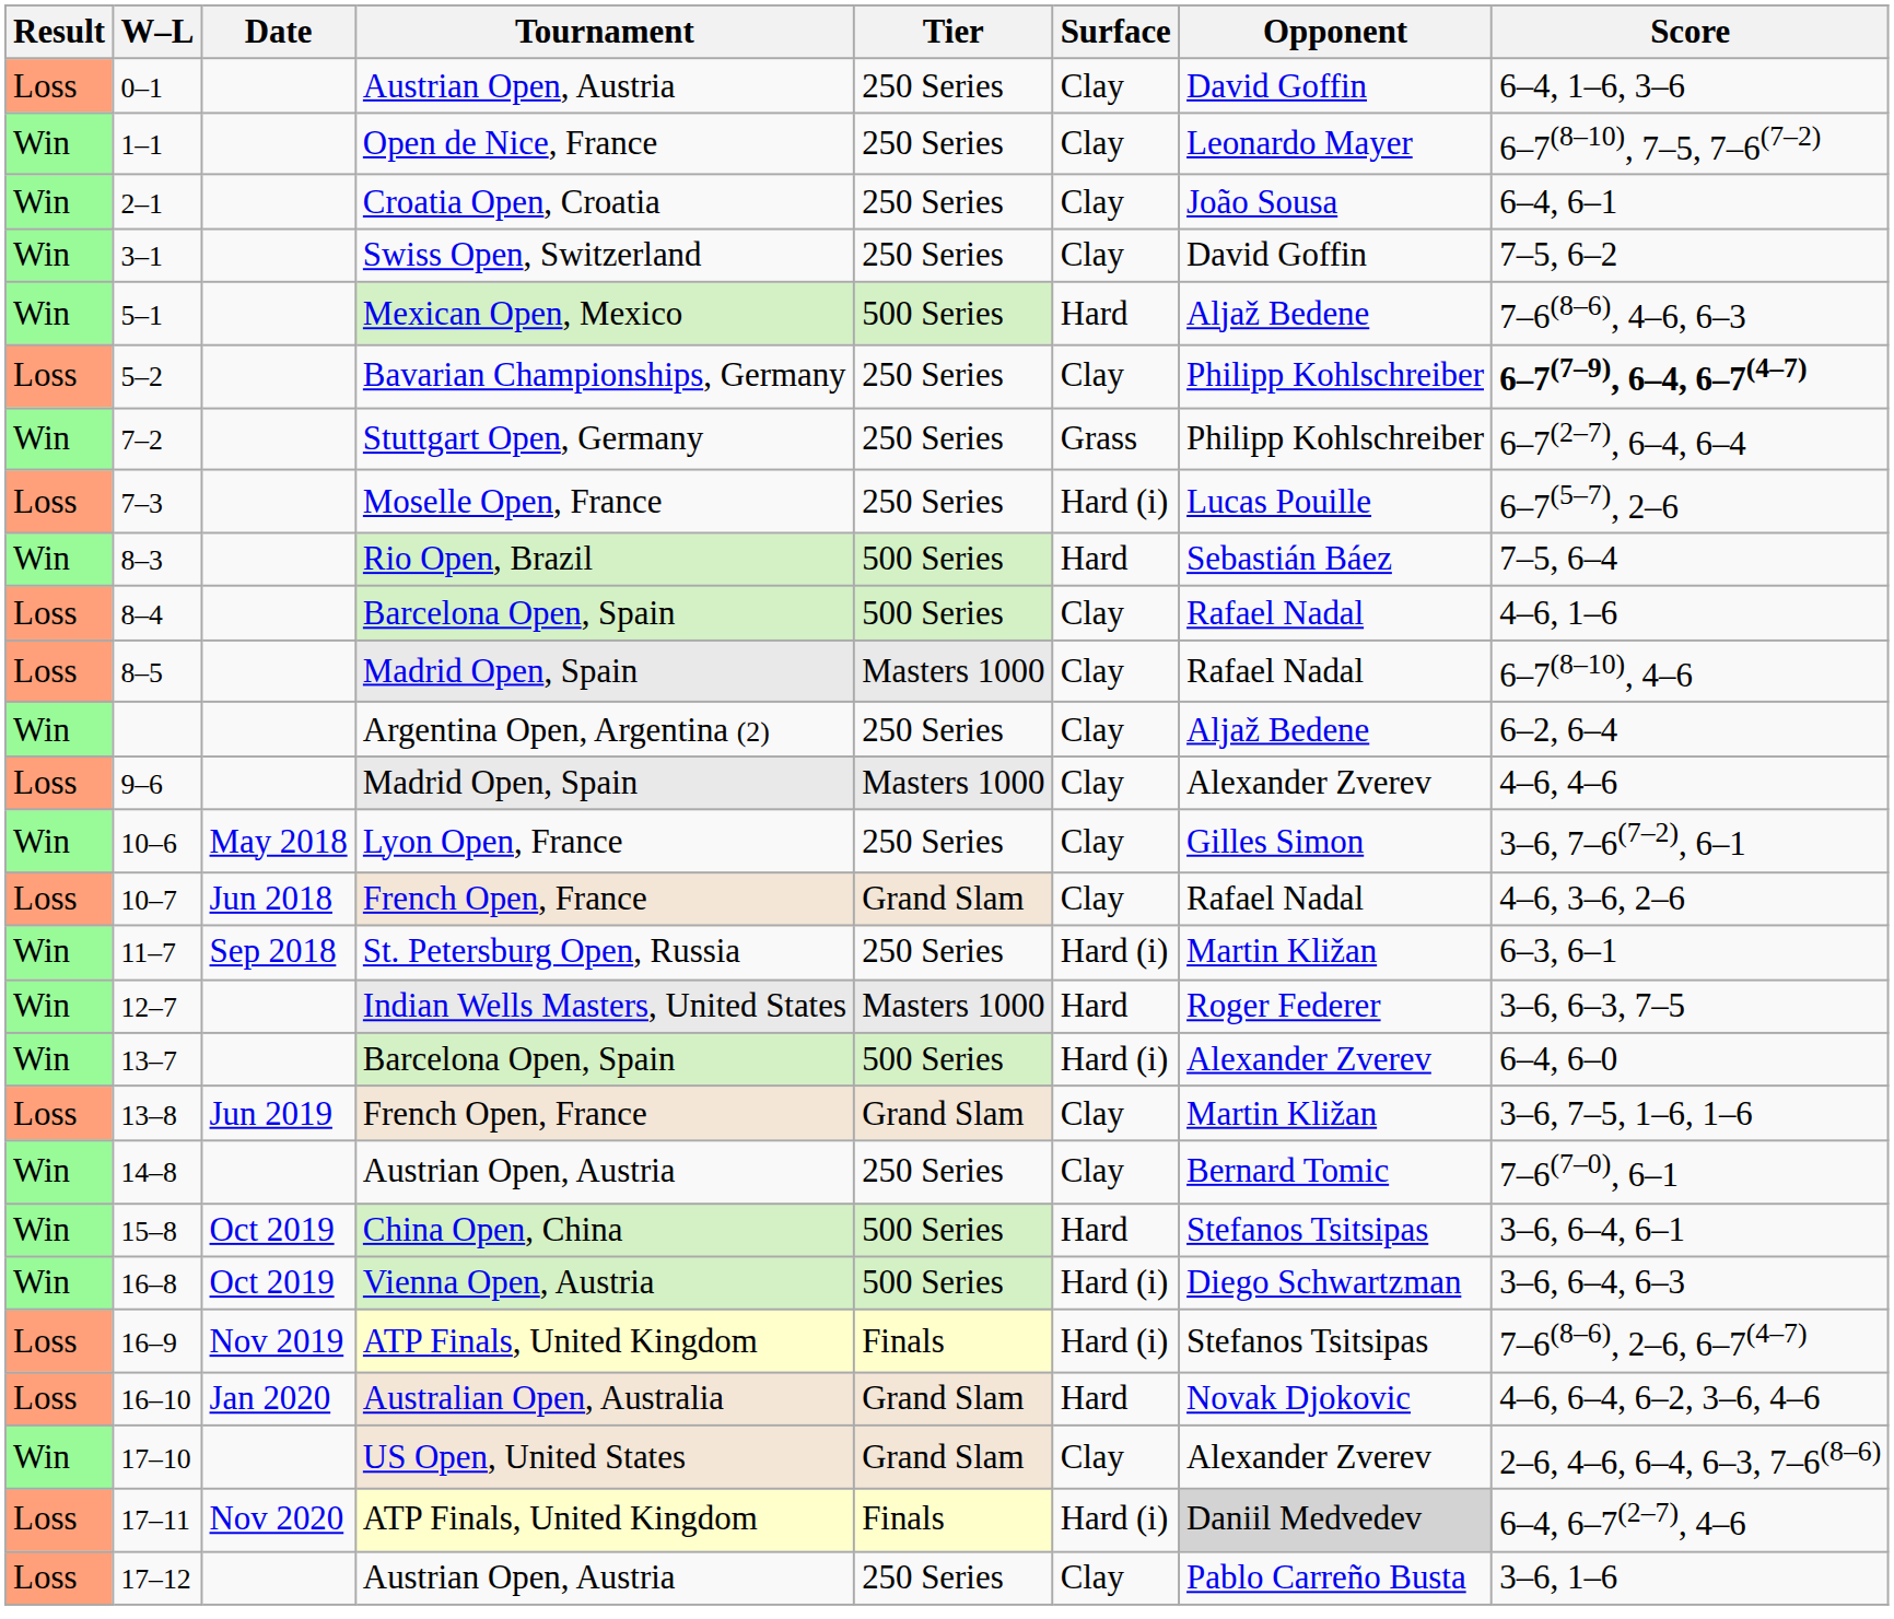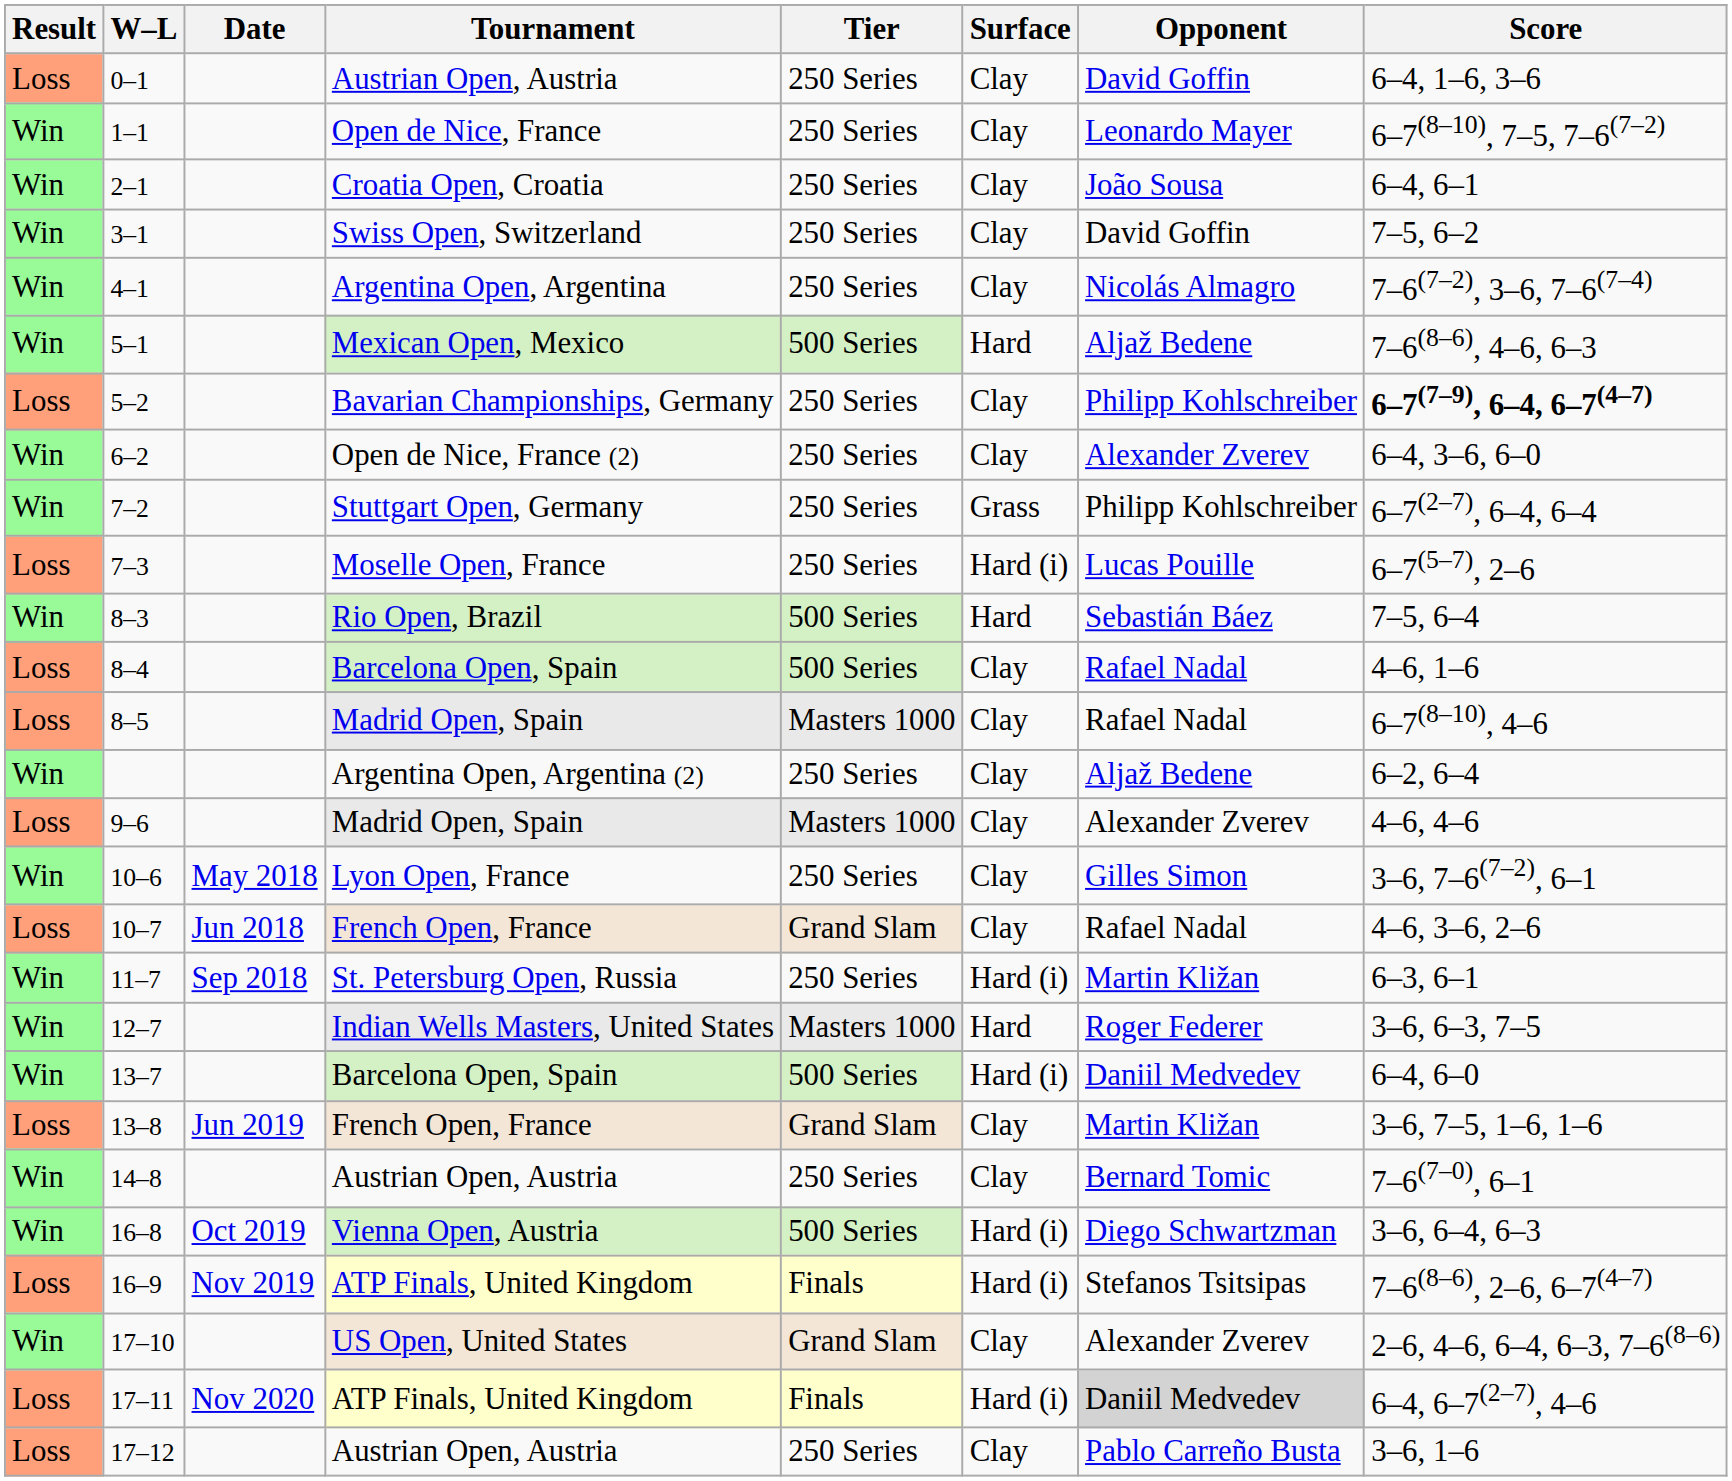 <table class="sortable wikitable nowrap">
 <tr>
 <th>Result</th>
 <th class="unsortable">W–L</th>
 <th>Date</th>
 <th>Tournament</th>
 <th>Tier</th>
 <th>Surface</th>
 <th>Opponent</th>
 <th class="unsortable">Score</th>
 </tr>
 <tr>
 <td style="background:#ffa07a;">Loss</td>
 <td><small>0–1</small></td>
 <td><a href='#'></a></td>
 <td><a href='#'>Austrian Open</a>, Austria</td>
 <td>250 Series</td>
 <td>Clay</td>
 <td> <a href='#'>David Goffin</a></td>
 <td>6–4, 1–6, 3–6</td>
 </tr>
 <tr>
 <td style="background:#98fb98;">Win</td>
 <td><small>1–1</small></td>
 <td><a href='#'></a></td>
 <td><a href='#'>Open de Nice</a>, France</td>
 <td>250 Series</td>
 <td>Clay</td>
 <td> <a href='#'>Leonardo Mayer</a></td>
 <td>6–7<sup>(8–10)</sup>, 7–5, 7–6<sup>(7–2)</sup></td>
 </tr>
 <tr>
 <td style="background:#98fb98;">Win</td>
 <td><small>2–1</small></td>
 <td><a href='#'></a></td>
 <td><a href='#'>Croatia Open</a>, Croatia</td>
 <td>250 Series</td>
 <td>Clay</td>
 <td> <a href='#'>João Sousa</a></td>
 <td>6–4, 6–1</td>
 </tr>
 <tr>
 <td style="background:#98fb98;">Win</td>
 <td><small>3–1</small></td>
 <td><a href='#'></a></td>
 <td><a href='#'>Swiss Open</a>, Switzerland</td>
 <td>250 Series</td>
 <td>Clay</td>
 <td> David Goffin</td>
 <td>7–5, 6–2</td>
 </tr>
 <tr>
 <td style="background:#98fb98;">Win</td>
+<td><small>4–1</small></td>
+<td><a href='#'></a></td>
+<td><a href='#'>Argentina Open</a>, Argentina</td>
+<td>250 Series</td>
+<td>Clay</td>
+<td> <a href='#'>Nicolás Almagro</a></td>
+<td>7–6<sup>(7–2)</sup>, 3–6, 7–6<sup>(7–4)</sup></td>
+</tr>
+<tr>
+<td style="background:#98fb98;">Win</td>
 <td><small>5–1</small></td>
 <td><a href='#'></a></td>
 <td style="background:#d4f1c5;"><a href='#'>Mexican Open</a>, Mexico</td>
 <td style="background:#d4f1c5;">500 Series</td>
 <td>Hard</td>
 <td> <a href='#'>Aljaž Bedene</a></td>
 <td>7–6<sup>(8–6)</sup>, 4–6, 6–3</td>
 </tr>
 <tr>
 <td style="background:#ffa07a;">Loss</td>
 <td><small>5–2</small></td>
 <td><a href='#'></a></td>
 <td><a href='#'>Bavarian Championships</a>, Germany</td>
 <td>250 Series</td>
 <td>Clay</td>
 <td> <a href='#'>Philipp Kohlschreiber</a></td>
 <td><strong>6–7<sup>(7–9)</sup>, 6–4, 6–7<sup>(4–7)</sup></strong></td>
+</tr>
+<tr>
+<td style="background:#98fb98;">Win</td>
+<td><small>6–2</small></td>
+<td><a href='#'></a></td>
+<td>Open de Nice, France <small>(2)</small></td>
+<td>250 Series</td>
+<td>Clay</td>
+<td> <a href='#'>Alexander Zverev</a></td>
+<td>6–4, 3–6, 6–0</td>
 </tr>
 <tr>
 <td style="background:#98fb98;">Win</td>
 <td><small>7–2</small></td>
 <td><a href='#'></a></td>
 <td><a href='#'>Stuttgart Open</a>, Germany</td>
 <td>250 Series</td>
 <td>Grass</td>
 <td> Philipp Kohlschreiber</td>
 <td>6–7<sup>(2–7)</sup>, 6–4, 6–4</td>
 </tr>
 <tr>
 <td style="background:#ffa07a;">Loss</td>
 <td><small>7–3</small></td>
 <td><a href='#'></a></td>
 <td><a href='#'>Moselle Open</a>, France</td>
 <td>250 Series</td>
 <td>Hard (i)</td>
 <td> <a href='#'>Lucas Pouille</a></td>
 <td>6–7<sup>(5–7)</sup>, 2–6</td>
 </tr>
 <tr>
 <td style="background:#98fb98;">Win</td>
 <td><small>8–3</small></td>
 <td><a href='#'></a></td>
 <td style="background:#d4f1c5;"><a href='#'>Rio Open</a>, Brazil</td>
 <td style="background:#d4f1c5;">500 Series</td>
 <td>Hard</td>
 <td> <a href='#'>Sebastián Báez</a></td>
 <td>7–5, 6–4</td>
 </tr>
 <tr>
 <td style="background:#ffa07a;">Loss</td>
 <td><small>8–4</small></td>
 <td><a href='#'></a></td>
 <td style="background:#d4f1c5;"><a href='#'>Barcelona Open</a>, Spain</td>
 <td style="background:#d4f1c5;">500 Series</td>
 <td>Clay</td>
 <td> <a href='#'>Rafael Nadal</a></td>
 <td>4–6, 1–6</td>
 </tr>
 <tr>
 <td style="background:#ffa07a;">Loss</td>
 <td><small>8–5</small></td>
 <td><a href='#'></a></td>
 <td style="background:#e9e9e9;"><a href='#'>Madrid Open</a>, Spain</td>
 <td style="background:#e9e9e9;">Masters 1000</td>
 <td>Clay</td>
 <td> Rafael Nadal</td>
 <td>6–7<sup>(8–10)</sup>, 4–6</td>
 </tr>
 <tr>
 <td style="background:#98fb98;">Win</td>
 <td></td>
 <td><a href='#'></a></td>
 <td>Argentina Open, Argentina <small>(2)</small></td>
 <td>250 Series</td>
 <td>Clay</td>
 <td> <a href='#'>Aljaž Bedene</a></td>
 <td>6–2, 6–4</td>
 </tr>
 <tr>
 <td style="background:#ffa07a;">Loss</td>
 <td><small>9–6</small></td>
 <td><a href='#'></a></td>
 <td style="background:#e9e9e9;">Madrid Open, Spain</td>
 <td style="background:#e9e9e9;">Masters 1000</td>
 <td>Clay</td>
 <td> Alexander Zverev</td>
 <td>4–6, 4–6</td>
 </tr>
 <tr>
 <td style="background:#98fb98;">Win</td>
 <td><small>10–6</small></td>
 <td><a href='#'>May 2018</a></td>
 <td><a href='#'>Lyon Open</a>, France</td>
 <td>250 Series</td>
 <td>Clay</td>
 <td> <a href='#'>Gilles Simon</a></td>
 <td>3–6, 7–6<sup>(7–2)</sup>, 6–1</td>
 </tr>
 <tr>
 <td style="background:#ffa07a;">Loss</td>
 <td><small>10–7</small></td>
 <td><a href='#'>Jun 2018</a></td>
 <td style="background:#F3E6D7;"><a href='#'>French Open</a>, France</td>
 <td style="background:#F3E6D7;">Grand Slam</td>
 <td>Clay</td>
 <td> Rafael Nadal</td>
 <td>4–6, 3–6, 2–6</td>
 </tr>
 <tr>
 <td style="background:#98fb98;">Win</td>
 <td><small>11–7</small></td>
 <td><a href='#'>Sep 2018</a></td>
 <td><a href='#'>St. Petersburg Open</a>, Russia</td>
 <td>250 Series</td>
 <td>Hard (i)</td>
 <td> <a href='#'>Martin Kližan</a></td>
 <td>6–3, 6–1</td>
 </tr>
 <tr>
 <td style="background:#98fb98;">Win</td>
 <td><small>12–7</small></td>
 <td><a href='#'></a></td>
 <td style="background:#E9E9E9;"><a href='#'>Indian Wells Masters</a>, United States</td>
 <td style="background:#E9E9E9;">Masters 1000</td>
 <td>Hard</td>
 <td> <a href='#'>Roger Federer</a></td>
 <td>3–6, 6–3, 7–5</td>
 </tr>
 <tr>
 <td style="background:#98fb98;">Win</td>
 <td><small>13–7</small></td>
 <td><a href='#'></a></td>
 <td style="background:#D4F1C5;">Barcelona Open, Spain</td>
 <td style="background:#D4F1C5;">500 Series</td>
 <td>Hard (i)</td>
-<td> <a href='#'>Alexander Zverev</a></td>
+<td> <a href='#'>Daniil Medvedev</a></td>
 <td>6–4, 6–0</td>
 </tr>
 <tr>
 <td style="background:#ffa07a;">Loss</td>
 <td><small>13–8</small></td>
 <td><a href='#'>Jun 2019</a></td>
 <td style="background:#F3E6D7;">French Open, France</td>
 <td style="background:#F3E6D7;">Grand Slam</td>
 <td>Clay</td>
 <td> <a href='#'>Martin Kližan</a></td>
 <td>3–6, 7–5, 1–6, 1–6</td>
 </tr>
 <tr>
 <td style="background:#98fb98;">Win</td>
 <td><small>14–8</small></td>
 <td><a href='#'></a></td>
 <td>Austrian Open, Austria</td>
 <td>250 Series</td>
 <td>Clay</td>
 <td> <a href='#'>Bernard Tomic</a></td>
 <td>7–6<sup>(7–0)</sup>, 6–1</td>
 </tr>
 <tr>
 <td style="background:#98fb98;">Win</td>
-<td><small>15–8</small></td>
-<td><a href='#'>Oct 2019</a></td>
-<td style="background:#D4F1C5;"><a href='#'>China Open</a>, China</td>
-<td style="background:#D4F1C5;">500 Series</td>
-<td>Hard</td>
-<td> <a href='#'>Stefanos Tsitsipas</a></td>
-<td>3–6, 6–4, 6–1</td>
-</tr>
-<tr>
-<td style="background:#98fb98;">Win</td>
 <td><small>16–8</small></td>
 <td><a href='#'>Oct 2019</a></td>
 <td style="background:#D4F1C5;"><a href='#'>Vienna Open</a>, Austria</td>
 <td style="background:#D4F1C5;">500 Series</td>
 <td>Hard (i)</td>
 <td> <a href='#'>Diego Schwartzman</a></td>
 <td>3–6, 6–4, 6–3</td>
 </tr>
 <tr>
 <td style="background:#ffa07a;">Loss</td>
 <td><small>16–9</small></td>
 <td><a href='#'>Nov 2019</a></td>
 <td style="background:#ffc;"><a href='#'>ATP Finals</a>, United Kingdom</td>
 <td style="background:#ffc;">Finals</td>
 <td>Hard (i)</td>
 <td> Stefanos Tsitsipas</td>
 <td>7–6<sup>(8–6)</sup>, 2–6, 6–7<sup>(4–7)</sup></td>
-</tr>
-<tr>
-<td style="background:#ffa07a;">Loss</td>
-<td><small>16–10</small></td>
-<td><a href='#'>Jan 2020</a></td>
-<td style="background:#F3E6D7;"><a href='#'>Australian Open</a>, Australia</td>
-<td style="background:#F3E6D7;">Grand Slam</td>
-<td>Hard</td>
-<td> <a href='#'>Novak Djokovic</a></td>
-<td>4–6, 6–4, 6–2, 3–6, 4–6</td>
 </tr>
 <tr>
 <td style="background:#98fb98;">Win</td>
 <td><small>17–10</small></td>
 <td><a href='#'></a></td>
 <td bgcolor=F3E6D7><a href='#'>US Open</a>, United States</td>
 <td bgcolor=F3E6D7>Grand Slam</td>
 <td>Clay</td>
 <td> Alexander Zverev</td>
 <td>2–6, 4–6, 6–4, 6–3, 7–6<sup>(8–6)</sup></td>
 </tr>
 <tr>
 <td style="background:#ffa07a;">Loss</td>
 <td><small>17–11</small></td>
 <td><a href='#'>Nov 2020</a></td>
 <td bgcolor=ffffcc>ATP Finals, United Kingdom</td>
 <td bgcolor=ffffcc>Finals</td>
 <td>Hard (i)</td>
 <td style="background: lightgrey;"> Daniil Medvedev</td>
 <td>6–4, 6–7<sup>(2–7)</sup>, 4–6</td>
 </tr>
 <tr>
 <td style="background:#ffa07a;">Loss</td>
 <td><small>17–12</small></td>
 <td><a href='#'></a></td>
 <td>Austrian Open, Austria</td>
 <td>250 Series</td>
 <td>Clay</td>
 <td> <a href='#'>Pablo Carreño Busta</a></td>
 <td>3–6, 1–6</td>
 </tr>
 </table>
